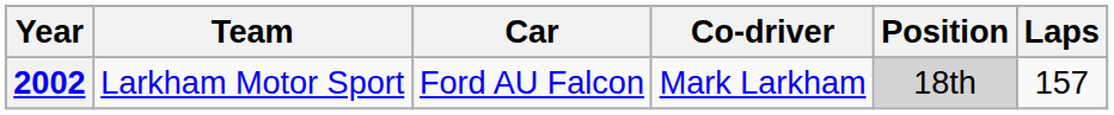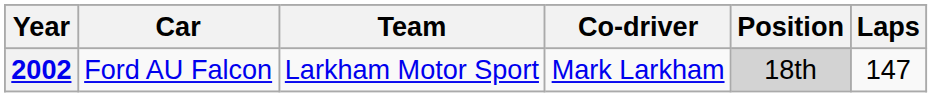 <table class="wikitable" style="font-size: 90%;">
 <tr>
 <th>Year</th>
+<th>Car</th>
 <th>Team</th>
-<th>Car</th>
 <th>Co-driver</th>
 <th>Position</th>
 <th>Laps</th>
 </tr>
 <tr>
 <th><a href='#'>2002</a></th>
+<td nowrap><a href='#'>Ford AU Falcon</a></td>
 <td nowrap><a href='#'>Larkham Motor Sport</a></td>
-<td nowrap><a href='#'>Ford AU Falcon</a></td>
 <td nowrap> <a href='#'>Mark Larkham</a></td>
 <td align="center" style="background: lightgrey;">18th</td>
-<td align="center">157</td>
+<td align="center">147</td>
 </tr>
 </table>
